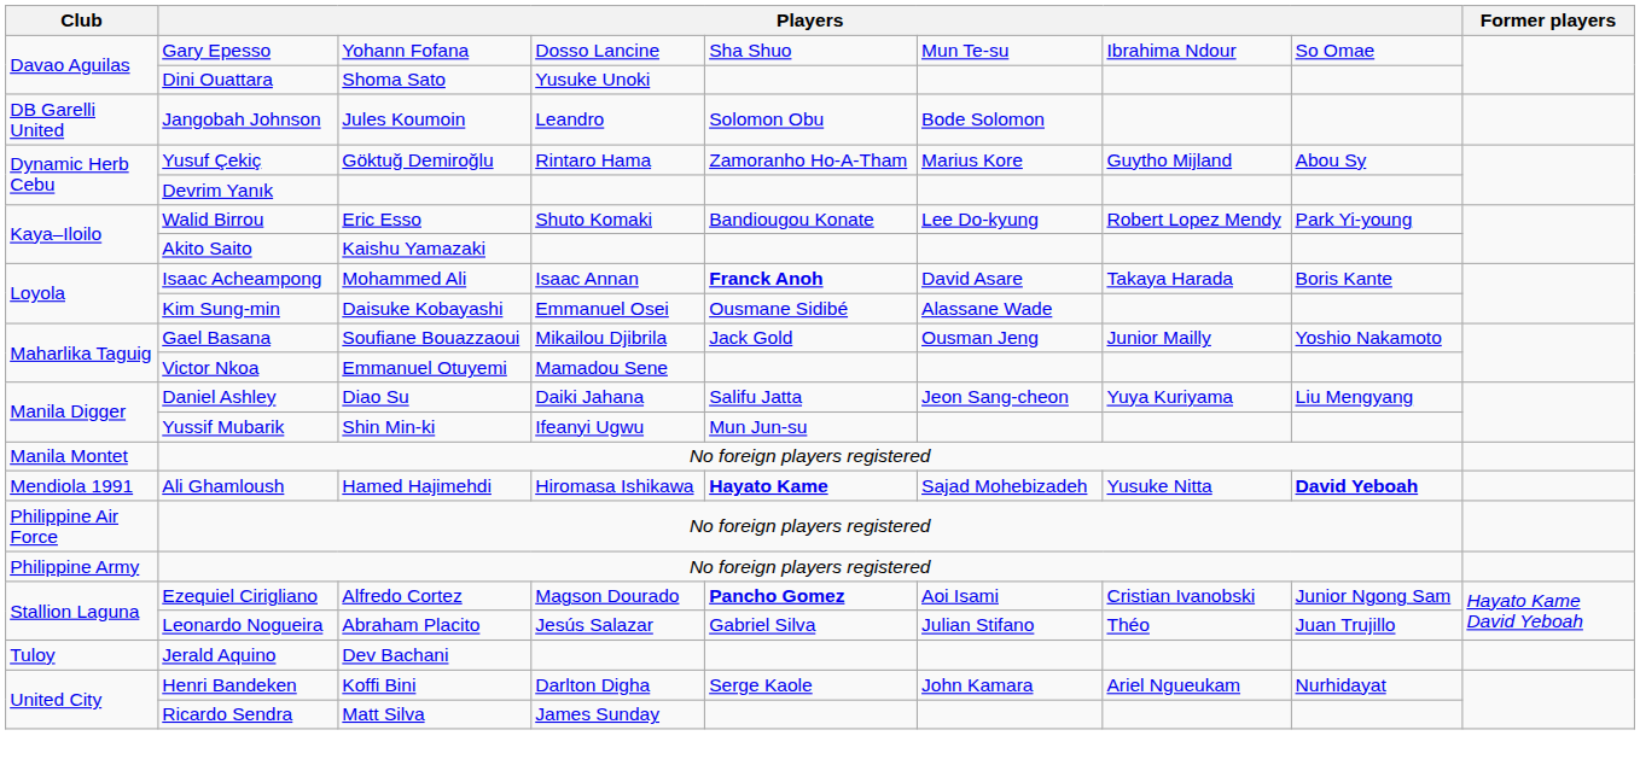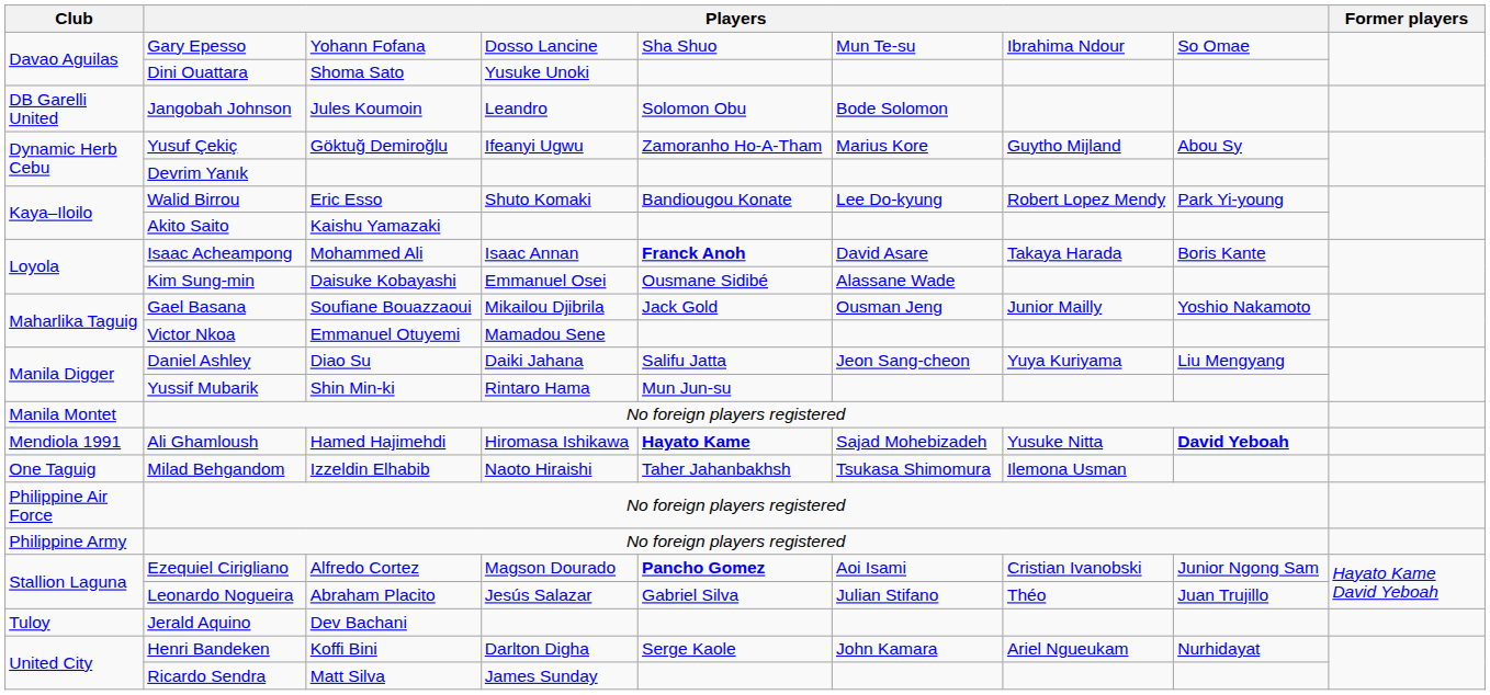 <table class="wikitable" style="font-size:90%;">
 <tr>
 <th style="width:110px;">Club</th>
 <th colspan="7" style="width:1100px;">Players</th>
 <th style="width:125px;">Former players</th>
 </tr>
 <tr>
 <td rowspan="2"><a href='#'>Davao Aguilas</a></td>
 <td> <a href='#'>Gary Epesso</a></td>
 <td> <a href='#'>Yohann Fofana</a></td>
 <td> <a href='#'>Dosso Lancine</a></td>
 <td> <a href='#'>Sha Shuo</a></td>
 <td> <a href='#'>Mun Te-su</a></td>
 <td> <a href='#'>Ibrahima Ndour</a></td>
 <td> <a href='#'>So Omae</a></td>
 <td rowspan="2"></td>
 </tr>
 <tr>
 <td> <a href='#'>Dini Ouattara</a></td>
 <td> <a href='#'>Shoma Sato</a></td>
 <td> <a href='#'>Yusuke Unoki</a></td>
 <td></td>
 <td></td>
 <td></td>
 <td></td>
 </tr>
 <tr>
 <td><a href='#'>DB Garelli United</a></td>
 <td> <a href='#'>Jangobah Johnson</a></td>
 <td> <a href='#'>Jules Koumoin</a></td>
 <td> <a href='#'>Leandro</a></td>
 <td> <a href='#'>Solomon Obu</a></td>
 <td> <a href='#'>Bode Solomon</a></td>
 <td></td>
 <td></td>
 <td></td>
 </tr>
 <tr>
 <td rowspan="2"><a href='#'>Dynamic Herb Cebu</a></td>
 <td> <a href='#'>Yusuf Çekiç</a></td>
 <td> <a href='#'>Göktuğ Demiroğlu</a></td>
-<td> <a href='#'>Rintaro Hama</a></td>
+<td> <a href='#'>Ifeanyi Ugwu</a></td>
 <td> <a href='#'>Zamoranho Ho-A-Tham</a></td>
 <td> <a href='#'>Marius Kore</a></td>
 <td> <a href='#'>Guytho Mijland</a></td>
 <td> <a href='#'>Abou Sy</a></td>
 <td rowspan="2"></td>
 </tr>
 <tr>
 <td> <a href='#'>Devrim Yanık</a></td>
 <td></td>
 <td></td>
 <td></td>
 <td></td>
 <td></td>
 <td></td>
 </tr>
 <tr>
 <td rowspan="2"><a href='#'>Kaya–Iloilo</a></td>
 <td> <a href='#'>Walid Birrou</a></td>
 <td> <a href='#'>Eric Esso</a></td>
 <td> <a href='#'>Shuto Komaki</a></td>
 <td> <a href='#'>Bandiougou Konate</a></td>
 <td> <a href='#'>Lee Do-kyung</a></td>
 <td> <a href='#'>Robert Lopez Mendy</a></td>
 <td> <a href='#'>Park Yi-young</a></td>
 <td rowspan="2"></td>
 </tr>
 <tr>
 <td> <a href='#'>Akito Saito</a></td>
 <td> <a href='#'>Kaishu Yamazaki</a></td>
 <td></td>
 <td></td>
 <td></td>
 <td></td>
 <td></td>
 </tr>
 <tr>
 <td rowspan="2"><a href='#'>Loyola</a></td>
 <td> <a href='#'>Isaac Acheampong</a></td>
 <td> <a href='#'>Mohammed Ali</a></td>
 <td> <a href='#'>Isaac Annan</a></td>
 <td> <strong><a href='#'>Franck Anoh</a></strong></td>
 <td> <a href='#'>David Asare</a></td>
 <td> <a href='#'>Takaya Harada</a></td>
 <td> <a href='#'>Boris Kante</a></td>
 <td rowspan="2"></td>
 </tr>
 <tr>
 <td> <a href='#'>Kim Sung-min</a></td>
 <td> <a href='#'>Daisuke Kobayashi</a></td>
 <td> <a href='#'>Emmanuel Osei</a></td>
 <td> <a href='#'>Ousmane Sidibé</a></td>
 <td> <a href='#'>Alassane Wade</a></td>
 <td></td>
 <td></td>
 </tr>
 <tr>
 <td rowspan="2"><a href='#'>Maharlika Taguig</a></td>
 <td> <a href='#'>Gael Basana</a></td>
 <td> <a href='#'>Soufiane Bouazzaoui</a></td>
 <td> <a href='#'>Mikailou Djibrila</a></td>
 <td> <a href='#'>Jack Gold</a></td>
 <td> <a href='#'>Ousman Jeng</a></td>
 <td> <a href='#'>Junior Mailly</a></td>
 <td> <a href='#'>Yoshio Nakamoto</a></td>
 <td rowspan="2"></td>
 </tr>
 <tr>
 <td> <a href='#'>Victor Nkoa</a></td>
 <td> <a href='#'>Emmanuel Otuyemi</a></td>
 <td> <a href='#'>Mamadou Sene</a></td>
 <td></td>
 <td></td>
 <td></td>
 <td></td>
 </tr>
 <tr>
 <td rowspan="2"><a href='#'>Manila Digger</a></td>
 <td> <a href='#'>Daniel Ashley</a></td>
 <td> <a href='#'>Diao Su</a></td>
 <td> <a href='#'>Daiki Jahana</a></td>
 <td> <a href='#'>Salifu Jatta</a></td>
 <td> <a href='#'>Jeon Sang-cheon</a></td>
 <td> <a href='#'>Yuya Kuriyama</a></td>
 <td> <a href='#'>Liu Mengyang</a></td>
 <td rowspan="2"></td>
 </tr>
 <tr>
 <td> <a href='#'>Yussif Mubarik</a></td>
 <td> <a href='#'>Shin Min-ki</a></td>
-<td> <a href='#'>Ifeanyi Ugwu</a></td>
+<td> <a href='#'>Rintaro Hama</a></td>
 <td> <a href='#'>Mun Jun-su</a></td>
 <td></td>
 <td></td>
 <td></td>
 </tr>
 <tr>
 <td><a href='#'>Manila Montet</a></td>
 <td colspan=7 align=center><em>No foreign players registered</em></td>
 <td></td>
 </tr>
 <tr>
 <td><a href='#'>Mendiola 1991</a></td>
 <td> <a href='#'>Ali Ghamloush</a></td>
 <td> <a href='#'>Hamed Hajimehdi</a></td>
 <td> <a href='#'>Hiromasa Ishikawa</a></td>
 <td> <strong><a href='#'>Hayato Kame</a></strong></td>
 <td> <a href='#'>Sajad Mohebizadeh</a></td>
 <td> <a href='#'>Yusuke Nitta</a></td>
 <td> <strong><a href='#'>David Yeboah</a></strong></td>
+<td></td>
+</tr>
+<tr>
+<td><a href='#'>One Taguig</a></td>
+<td> <a href='#'>Milad Behgandom</a></td>
+<td> <a href='#'>Izzeldin Elhabib</a></td>
+<td> <a href='#'>Naoto Hiraishi</a></td>
+<td> <a href='#'>Taher Jahanbakhsh</a></td>
+<td> <a href='#'>Tsukasa Shimomura</a></td>
+<td> <a href='#'>Ilemona Usman</a></td>
+<td></td>
 <td></td>
 </tr>
 <tr>
 <td><a href='#'>Philippine Air Force</a></td>
 <td colspan=7 align=center><em>No foreign players registered</em></td>
 <td></td>
 </tr>
 <tr>
 <td><a href='#'>Philippine Army</a></td>
 <td colspan=7 align=center><em>No foreign players registered</em></td>
 <td></td>
 </tr>
 <tr>
 <td rowspan="2"><a href='#'>Stallion Laguna</a></td>
 <td> <a href='#'>Ezequiel Cirigliano</a></td>
 <td> <a href='#'>Alfredo Cortez</a></td>
 <td> <a href='#'>Magson Dourado</a></td>
 <td> <strong><a href='#'>Pancho Gomez</a></strong></td>
 <td> <a href='#'>Aoi Isami</a></td>
 <td> <a href='#'>Cristian Ivanobski</a></td>
 <td> <a href='#'>Junior Ngong Sam</a></td>
 <td rowspan="2"> <em><a href='#'>Hayato Kame</a></em><br> <em><a href='#'>David Yeboah</a></em></td>
 </tr>
 <tr>
 <td> <a href='#'>Leonardo Nogueira</a></td>
 <td> <a href='#'>Abraham Placito</a></td>
 <td> <a href='#'>Jesús Salazar</a></td>
 <td> <a href='#'>Gabriel Silva</a></td>
 <td> <a href='#'>Julian Stifano</a></td>
 <td> <a href='#'>Théo</a></td>
 <td> <a href='#'>Juan Trujillo</a></td>
 </tr>
 <tr>
 <td><a href='#'>Tuloy</a></td>
 <td> <a href='#'>Jerald Aquino</a></td>
 <td> <a href='#'>Dev Bachani</a></td>
 <td></td>
 <td></td>
 <td></td>
 <td></td>
 <td></td>
 <td></td>
 </tr>
 <tr>
 <td rowspan="2"><a href='#'>United City</a></td>
 <td> <a href='#'>Henri Bandeken</a></td>
 <td> <a href='#'>Koffi Bini</a></td>
 <td> <a href='#'>Darlton Digha</a></td>
 <td> <a href='#'>Serge Kaole</a></td>
 <td> <a href='#'>John Kamara</a></td>
 <td> <a href='#'>Ariel Ngueukam</a></td>
 <td> <a href='#'>Nurhidayat</a></td>
 <td rowspan="2"></td>
 </tr>
 <tr>
 <td> <a href='#'>Ricardo Sendra</a></td>
 <td> <a href='#'>Matt Silva</a></td>
 <td> <a href='#'>James Sunday</a></td>
 <td></td>
 <td></td>
 <td></td>
 <td></td>
 </tr>
 </table>
